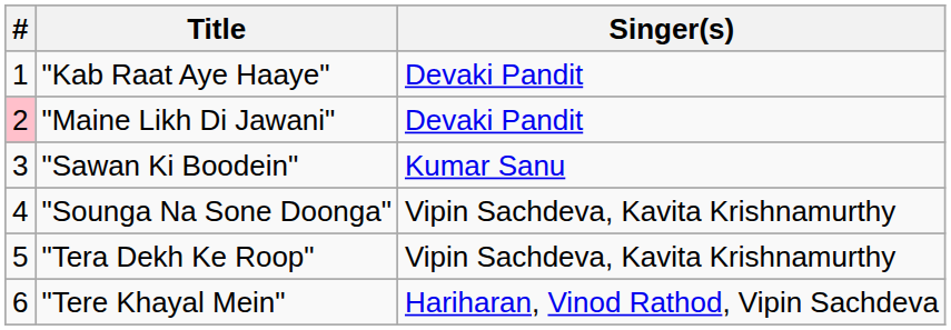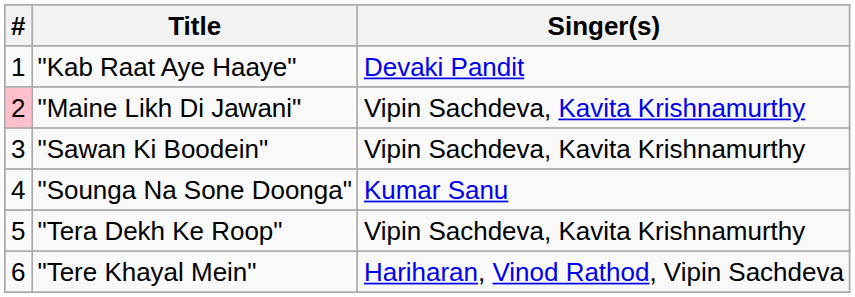 <table class="wikitable" style="font-size:95%;">
 <tr>
 <th>#</th>
 <th>Title</th>
 <th>Singer(s)</th>
 </tr>
 <tr>
 <td>1</td>
 <td>"Kab Raat Aye Haaye"</td>
 <td><a href='#'>Devaki Pandit</a></td>
 </tr>
 <tr>
 <td style="background: pink;">2</td>
 <td>"Maine Likh Di Jawani"</td>
-<td><a href='#'>Devaki Pandit</a></td>
+<td>Vipin Sachdeva, <a href='#'>Kavita Krishnamurthy</a></td>
 </tr>
 <tr>
 <td>3</td>
 <td>"Sawan Ki Boodein"</td>
-<td><a href='#'>Kumar Sanu</a></td>
+<td>Vipin Sachdeva, Kavita Krishnamurthy</td>
 </tr>
 <tr>
 <td>4</td>
 <td>"Sounga Na Sone Doonga"</td>
-<td>Vipin Sachdeva, Kavita Krishnamurthy</td>
+<td><a href='#'>Kumar Sanu</a></td>
 </tr>
 <tr>
 <td>5</td>
 <td>"Tera Dekh Ke Roop"</td>
 <td>Vipin Sachdeva, Kavita Krishnamurthy</td>
 </tr>
 <tr>
 <td>6</td>
 <td>"Tere Khayal Mein"</td>
 <td><a href='#'>Hariharan</a>, <a href='#'>Vinod Rathod</a>, Vipin Sachdeva</td>
 </tr>
 </table>
